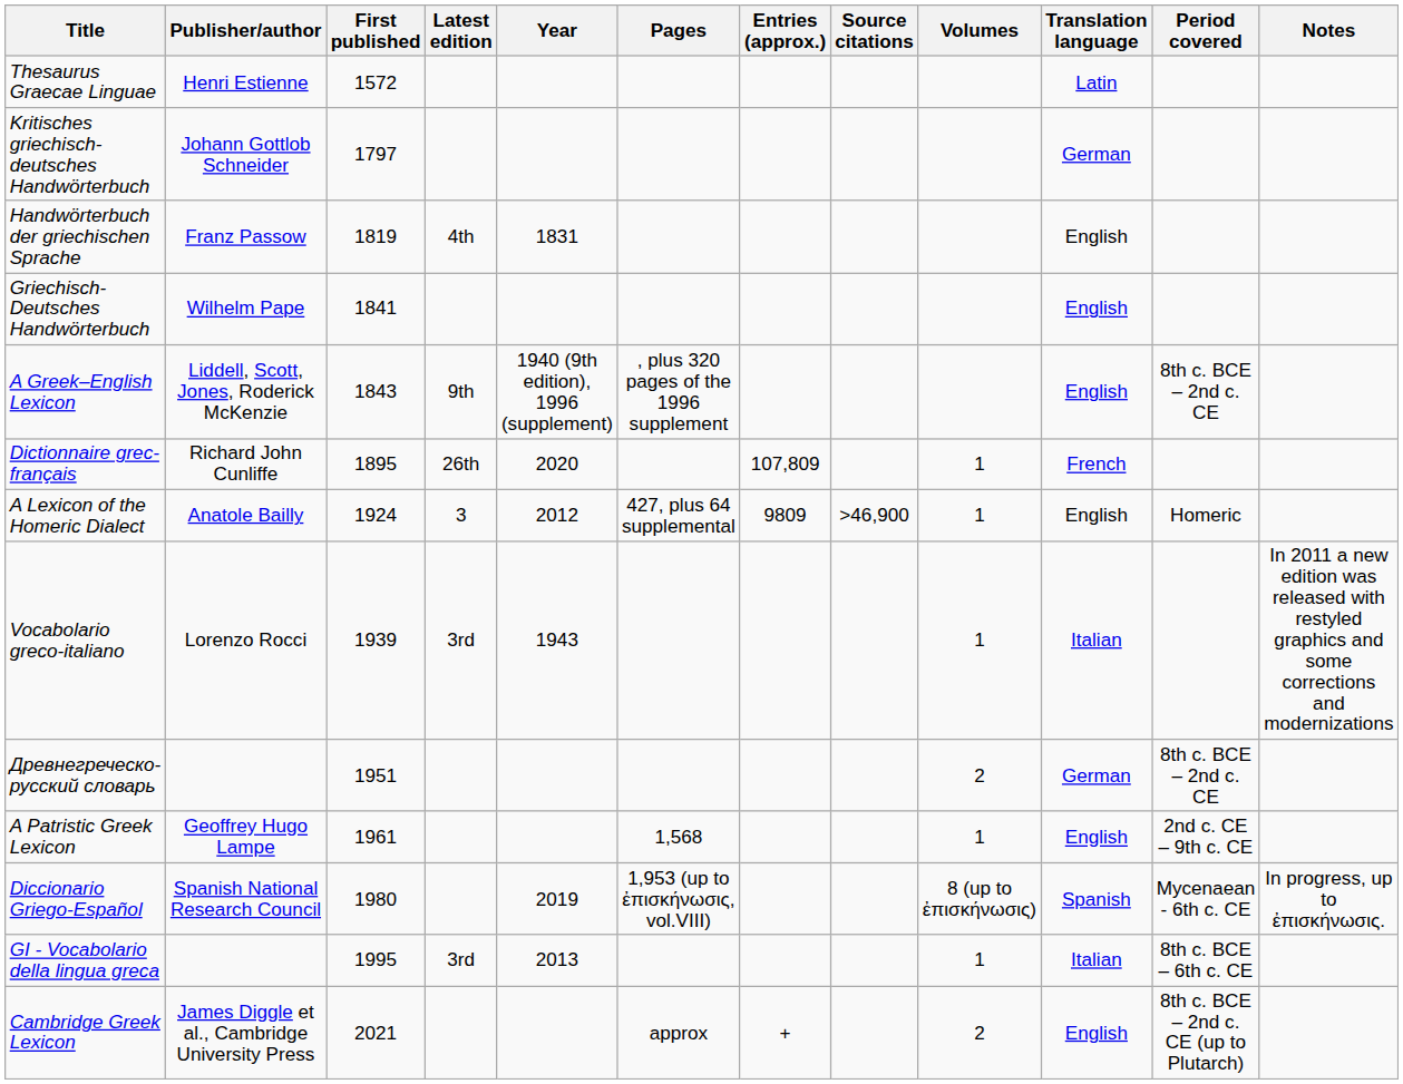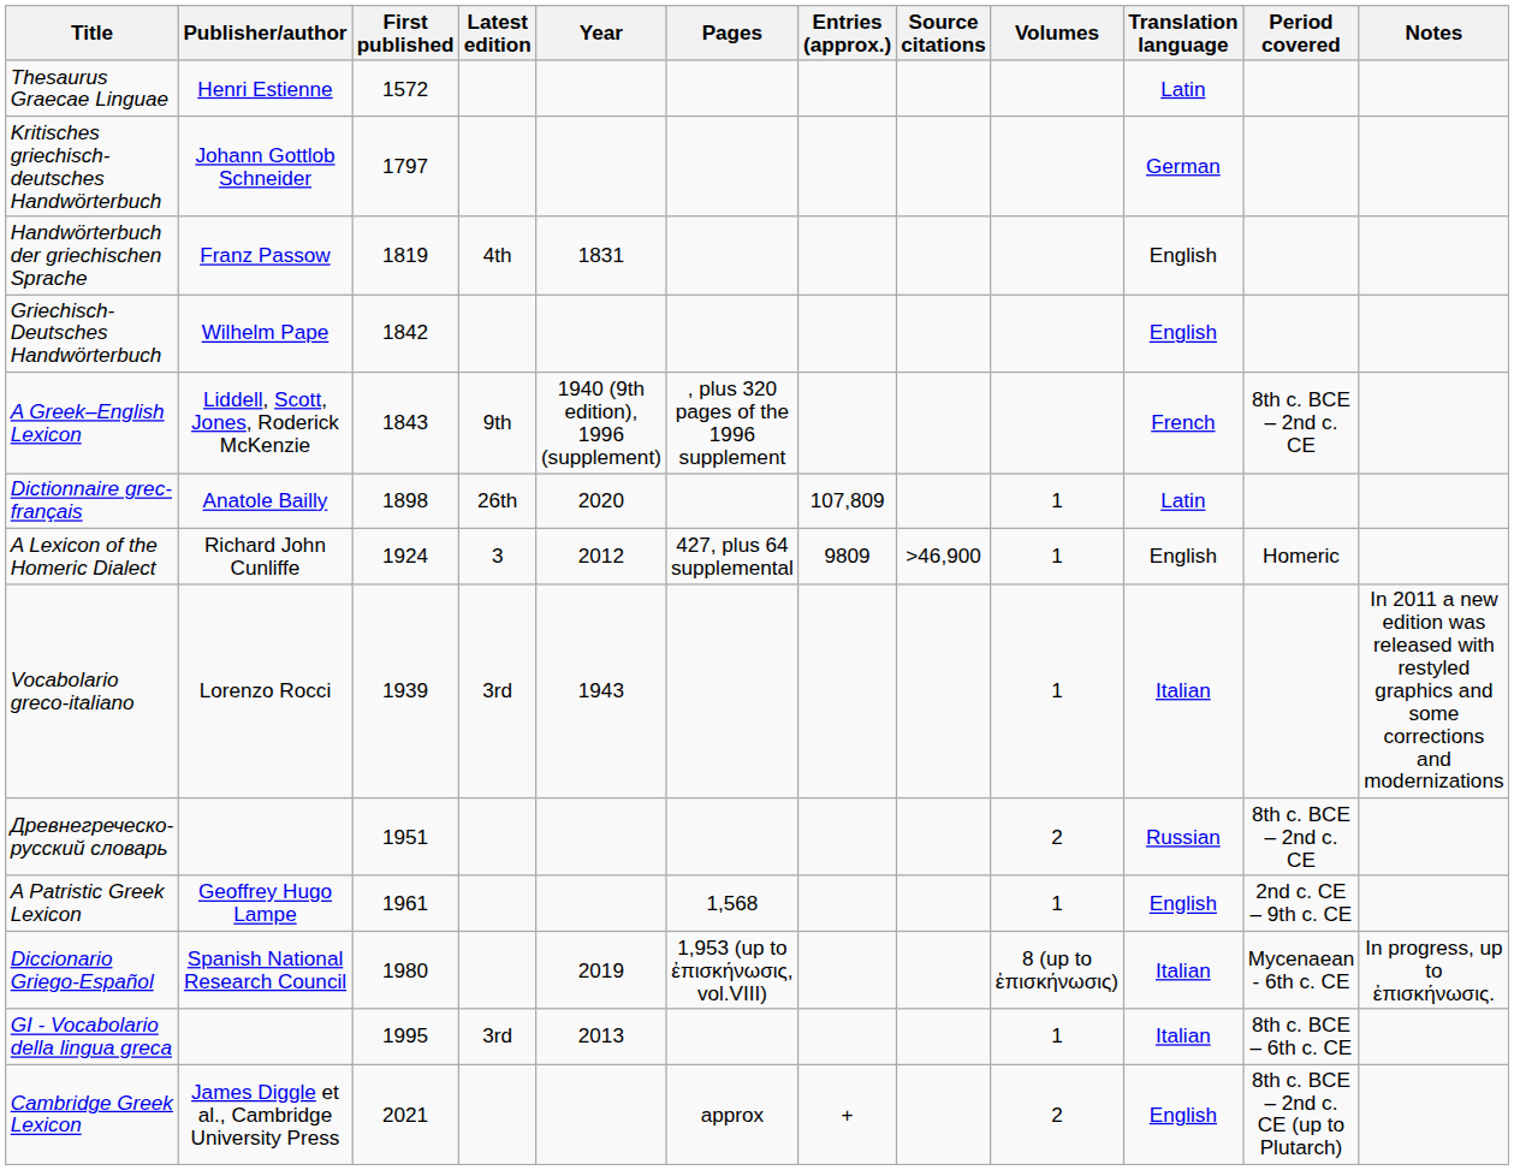 <table class="sortable wikitable sticky-header-multi" style="font-size:85%; text-align:center;">
 <tr>
 <th>Title</th>
 <th>Publisher/author</th>
 <th>First published</th>
 <th data-sort-type="number">Latest edition</th>
 <th>Year</th>
 <th>Pages</th>
 <th>Entries (approx.)</th>
 <th>Source citations</th>
 <th>Volumes</th>
 <th>Translation language</th>
 <th>Period covered</th>
 <th>Notes</th>
 </tr>
 <tr>
 <td align="left"><em>Thesaurus Graecae Linguae</em></td>
 <td><a href='#'>Henri Estienne</a></td>
 <td>1572</td>
 <td></td>
 <td></td>
 <td></td>
 <td></td>
 <td></td>
 <td></td>
 <td><a href='#'>Latin</a></td>
 <td></td>
 <td></td>
 </tr>
 <tr>
 <td align="left"><em>Kritisches griechisch-deutsches Handwörterbuch</em></td>
 <td><a href='#'>Johann Gottlob Schneider</a></td>
 <td>1797</td>
 <td></td>
 <td></td>
 <td></td>
 <td></td>
 <td></td>
 <td></td>
 <td><a href='#'>German</a></td>
 <td></td>
 <td></td>
 </tr>
 <tr>
 <td align="left"><em>Handwörterbuch der griechischen Sprache</em></td>
 <td><a href='#'>Franz Passow</a></td>
 <td>1819</td>
 <td>4th</td>
 <td>1831</td>
 <td></td>
 <td></td>
 <td></td>
 <td></td>
 <td>English</td>
 <td></td>
 <td></td>
 </tr>
 <tr>
 <td align="left"><em>Griechisch-Deutsches Handwörterbuch</em></td>
 <td><a href='#'>Wilhelm Pape</a></td>
-<td>1841</td>
+<td>1842</td>
 <td></td>
 <td></td>
 <td></td>
 <td></td>
 <td></td>
 <td></td>
 <td><a href='#'>English</a></td>
 <td></td>
 <td></td>
 </tr>
 <tr>
 <td align="left"><em><a href='#'>A Greek–English Lexicon</a></em></td>
 <td><a href='#'>Liddell</a>, <a href='#'>Scott</a>, <a href='#'>Jones</a>, Roderick McKenzie</td>
 <td>1843</td>
 <td>9th</td>
 <td>1940 (9th edition), 1996 (supplement)</td>
 <td>, plus 320 pages of the 1996 supplement</td>
 <td></td>
 <td></td>
 <td></td>
-<td><a href='#'>English</a></td>
+<td><a href='#'>French</a></td>
 <td>8th c. BCE – 2nd c. CE</td>
 <td></td>
 </tr>
 <tr>
 <td align="left"><em><a href='#'>Dictionnaire grec-français</a></em></td>
-<td>Richard John Cunliffe</td>
-<td>1895</td>
+<td><a href='#'>Anatole Bailly</a></td>
+<td>1898</td>
 <td>26th</td>
 <td>2020</td>
 <td></td>
 <td>107,809</td>
 <td></td>
 <td>1</td>
-<td><a href='#'>French</a></td>
+<td><a href='#'>Latin</a></td>
 <td></td>
 <td></td>
 </tr>
 <tr>
 <td align="left"><em>A Lexicon of the Homeric Dialect</em></td>
-<td><a href='#'>Anatole Bailly</a></td>
+<td>Richard John Cunliffe</td>
 <td>1924</td>
 <td>3</td>
 <td>2012</td>
 <td>427, plus 64 supplemental</td>
 <td>9809</td>
 <td>>46,900</td>
 <td>1</td>
 <td>English</td>
 <td>Homeric</td>
 <td></td>
 </tr>
 <tr>
 <td align="left"><em>Vocabolario greco-italiano</em></td>
 <td>Lorenzo Rocci</td>
 <td>1939</td>
 <td>3rd</td>
 <td>1943</td>
 <td></td>
 <td></td>
 <td></td>
 <td>1</td>
 <td><a href='#'>Italian</a></td>
 <td></td>
 <td>In 2011 a new edition was released with restyled graphics and some corrections and modernizations</td>
 </tr>
 <tr>
 <td align="left"><em>Древнегреческо-русский словарь</em></td>
 <td></td>
 <td>1951</td>
 <td></td>
 <td></td>
 <td></td>
 <td></td>
 <td></td>
 <td>2</td>
-<td><a href='#'>German</a></td>
+<td><a href='#'>Russian</a></td>
 <td>8th c. BCE – 2nd c. CE</td>
 <td></td>
 </tr>
 <tr>
 <td align="left"><em>A Patristic Greek Lexicon</em></td>
 <td><a href='#'>Geoffrey Hugo Lampe</a></td>
 <td>1961</td>
 <td></td>
 <td></td>
 <td>1,568</td>
 <td></td>
 <td></td>
 <td>1</td>
 <td><a href='#'>English</a></td>
 <td>2nd c. CE – 9th c. CE</td>
 <td></td>
 </tr>
 <tr>
 <td align="left"><em><a href='#'>Diccionario Griego-Español</a></em></td>
 <td><a href='#'>Spanish National Research Council</a></td>
 <td>1980</td>
 <td></td>
 <td>2019</td>
 <td>1,953 (up to ἐπισκήνωσις, vol.VIII)</td>
 <td></td>
 <td></td>
 <td>8 (up to ἐπισκήνωσις)</td>
-<td><a href='#'>Spanish</a></td>
+<td><a href='#'>Italian</a></td>
 <td>Mycenaean - 6th c. CE</td>
 <td>In progress, up to ἐπισκήνωσις.</td>
 </tr>
 <tr>
 <td align="left"><em><a href='#'>GI - Vocabolario della lingua greca</a></em></td>
 <td></td>
 <td>1995</td>
 <td>3rd</td>
 <td>2013</td>
 <td></td>
 <td></td>
 <td></td>
 <td>1</td>
 <td><a href='#'>Italian</a></td>
 <td>8th c. BCE – 6th c. CE</td>
 <td></td>
 </tr>
 <tr>
 <td align="left"><em><a href='#'>Cambridge Greek Lexicon</a></em></td>
 <td><a href='#'>James Diggle</a> et al., Cambridge University Press</td>
 <td>2021</td>
 <td></td>
 <td></td>
 <td> approx</td>
 <td>+</td>
 <td></td>
 <td>2</td>
 <td><a href='#'>English</a></td>
 <td>8th c. BCE – 2nd c. CE (up to Plutarch)</td>
 <td></td>
 </tr>
 </table>
